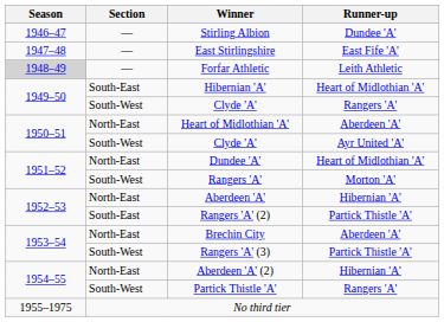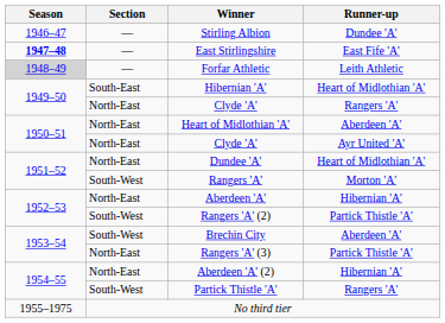 <table class="wikitable" style="text-align:center;">
 <tr>
 <th width=105>Season</th>
 <th width=105>Section</th>
 <th width=180>Winner</th>
 <th width=180>Runner-up</th>
 </tr>
 <tr>
 <td><a href='#'>1946–47</a></td>
 <td>—</td>
 <td><a href='#'>Stirling Albion</a></td>
 <td><a href='#'>Dundee 'A'</a></td>
 </tr>
 <tr>
-<td><a href='#'>1947–48</a></td>
+<td><strong><a href='#'>1947–48</a></strong></td>
 <td>—</td>
 <td><a href='#'>East Stirlingshire</a></td>
 <td><a href='#'>East Fife 'A'</a></td>
 </tr>
 <tr>
 <td style="background: lightgrey;"><a href='#'>1948–49</a></td>
 <td>—</td>
 <td><a href='#'>Forfar Athletic</a></td>
 <td><a href='#'>Leith Athletic</a></td>
 </tr>
 <tr>
 <td rowspan=2><a href='#'>1949–50</a></td>
 <td align=left>South-East</td>
 <td><a href='#'>Hibernian 'A'</a></td>
 <td><a href='#'>Heart of Midlothian 'A'</a></td>
 </tr>
 <tr>
-<td align=left>South-West</td>
+<td align=left>North-East</td>
 <td><a href='#'>Clyde 'A'</a></td>
 <td><a href='#'>Rangers 'A'</a></td>
 </tr>
 <tr>
 <td rowspan=2><a href='#'>1950–51</a></td>
 <td align=left>North-East</td>
 <td><a href='#'>Heart of Midlothian 'A'</a></td>
 <td><a href='#'>Aberdeen 'A'</a></td>
 </tr>
 <tr>
-<td align=left>South-West</td>
+<td align=left>North-East</td>
 <td><a href='#'>Clyde 'A'</a></td>
 <td><a href='#'>Ayr United 'A'</a></td>
 </tr>
 <tr>
 <td rowspan=2><a href='#'>1951–52</a></td>
 <td align=left>North-East</td>
 <td><a href='#'>Dundee 'A'</a></td>
 <td><a href='#'>Heart of Midlothian 'A'</a></td>
 </tr>
 <tr>
 <td align=left>South-West</td>
 <td><a href='#'>Rangers 'A'</a></td>
 <td><a href='#'>Morton 'A'</a></td>
 </tr>
 <tr>
 <td rowspan=2><a href='#'>1952–53</a></td>
 <td align=left>North-East</td>
 <td><a href='#'>Aberdeen 'A'</a></td>
 <td><a href='#'>Hibernian 'A'</a></td>
 </tr>
 <tr>
-<td align=left>South-East</td>
+<td align=left>South-West</td>
 <td><a href='#'>Rangers 'A'</a> (2)</td>
 <td><a href='#'>Partick Thistle 'A'</a></td>
 </tr>
 <tr>
 <td rowspan=2><a href='#'>1953–54</a></td>
-<td align=left>North-East</td>
+<td align=left>South-West</td>
 <td><a href='#'>Brechin City</a></td>
 <td><a href='#'>Aberdeen 'A'</a></td>
 </tr>
 <tr>
-<td align=left>South-West</td>
+<td align=left>North-East</td>
 <td><a href='#'>Rangers 'A'</a> (3)</td>
 <td><a href='#'>Partick Thistle 'A'</a></td>
 </tr>
 <tr>
 <td rowspan=2><a href='#'>1954–55</a></td>
 <td align=left>North-East</td>
 <td><a href='#'>Aberdeen 'A'</a> (2)</td>
 <td><a href='#'>Hibernian 'A'</a></td>
 </tr>
 <tr>
 <td align=left>South-West</td>
 <td><a href='#'>Partick Thistle 'A'</a></td>
 <td><a href='#'>Rangers 'A'</a></td>
 </tr>
 <tr>
 <td>1955–1975</td>
 <td colspan=3 align=center><em>No third tier</em></td>
 </tr>
 </table>
